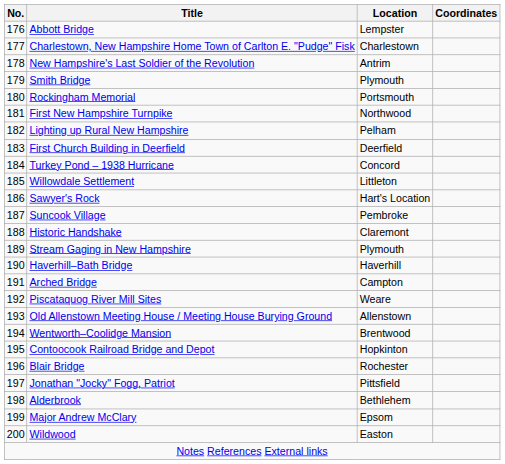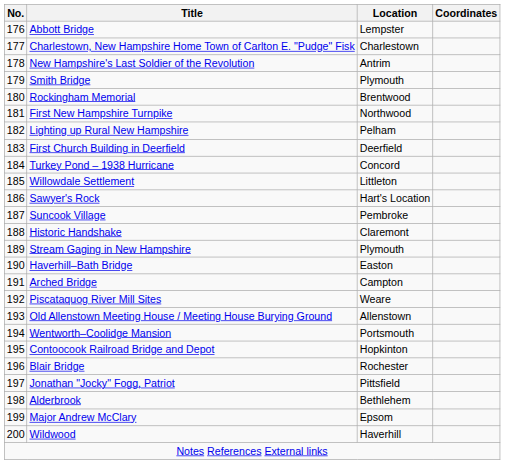 <table class="wikitable" style="text-align:left; font-size: 95%;">
 <tr>
 <th>No.</th>
 <th>Title</th>
 <th>Location</th>
 <th>Coordinates</th>
 </tr>
 <tr>
 <td>176</td>
 <td><a href='#'>Abbott Bridge</a></td>
 <td>Lempster</td>
 <td></td>
 </tr>
 <tr>
 <td>177</td>
 <td><a href='#'>Charlestown, New Hampshire Home Town of Carlton E. "Pudge" Fisk</a></td>
 <td>Charlestown</td>
 <td></td>
 </tr>
 <tr>
 <td>178</td>
 <td><a href='#'>New Hampshire's Last Soldier of the Revolution</a></td>
 <td>Antrim</td>
 <td></td>
 </tr>
 <tr>
 <td>179</td>
 <td><a href='#'>Smith Bridge</a></td>
 <td>Plymouth</td>
 <td></td>
 </tr>
 <tr>
 <td>180</td>
 <td><a href='#'>Rockingham Memorial</a></td>
-<td>Portsmouth</td>
+<td>Brentwood</td>
 <td></td>
 </tr>
 <tr>
 <td>181</td>
 <td><a href='#'>First New Hampshire Turnpike</a></td>
 <td>Northwood</td>
 <td></td>
 </tr>
 <tr>
 <td>182</td>
 <td><a href='#'>Lighting up Rural New Hampshire</a></td>
 <td>Pelham</td>
 <td></td>
 </tr>
 <tr>
 <td>183</td>
 <td><a href='#'>First Church Building in Deerfield</a></td>
 <td>Deerfield</td>
 <td></td>
 </tr>
 <tr>
 <td>184</td>
 <td><a href='#'>Turkey Pond – 1938 Hurricane</a></td>
 <td>Concord</td>
 <td></td>
 </tr>
 <tr>
 <td>185</td>
 <td><a href='#'>Willowdale Settlement</a></td>
 <td>Littleton</td>
 <td></td>
 </tr>
 <tr>
 <td>186</td>
 <td><a href='#'>Sawyer's Rock</a></td>
 <td>Hart's Location</td>
 <td></td>
 </tr>
 <tr>
 <td>187</td>
 <td><a href='#'>Suncook Village</a></td>
 <td>Pembroke</td>
 <td></td>
 </tr>
 <tr>
 <td>188</td>
 <td><a href='#'>Historic Handshake</a></td>
 <td>Claremont</td>
 <td></td>
 </tr>
 <tr>
 <td>189</td>
 <td><a href='#'>Stream Gaging in New Hampshire</a></td>
 <td>Plymouth</td>
 <td></td>
 </tr>
 <tr>
 <td>190</td>
 <td><a href='#'>Haverhill–Bath Bridge</a></td>
-<td>Haverhill</td>
+<td>Easton</td>
 <td></td>
 </tr>
 <tr>
 <td>191</td>
 <td><a href='#'>Arched Bridge</a></td>
 <td>Campton</td>
 <td></td>
 </tr>
 <tr>
 <td>192</td>
 <td><a href='#'>Piscataquog River Mill Sites</a></td>
 <td>Weare</td>
 <td></td>
 </tr>
 <tr>
 <td>193</td>
 <td><a href='#'>Old Allenstown Meeting House / Meeting House Burying Ground</a></td>
 <td>Allenstown</td>
 <td></td>
 </tr>
 <tr>
 <td>194</td>
 <td><a href='#'>Wentworth–Coolidge Mansion</a></td>
-<td>Brentwood</td>
+<td>Portsmouth</td>
 <td></td>
 </tr>
 <tr>
 <td>195</td>
 <td><a href='#'>Contoocook Railroad Bridge and Depot</a></td>
 <td>Hopkinton</td>
 <td></td>
 </tr>
 <tr>
 <td>196</td>
 <td><a href='#'>Blair Bridge</a></td>
 <td>Rochester</td>
 <td></td>
 </tr>
 <tr>
 <td>197</td>
 <td><a href='#'>Jonathan "Jocky" Fogg, Patriot</a></td>
 <td>Pittsfield</td>
 <td></td>
 </tr>
 <tr>
 <td>198</td>
 <td><a href='#'>Alderbrook</a></td>
 <td>Bethlehem</td>
 <td></td>
 </tr>
 <tr>
 <td>199</td>
 <td><a href='#'>Major Andrew McClary</a></td>
 <td>Epsom</td>
 <td></td>
 </tr>
 <tr>
 <td>200</td>
 <td><a href='#'>Wildwood</a></td>
-<td>Easton</td>
+<td>Haverhill</td>
 <td></td>
 </tr>
 <tr>
 <td colspan=4 align=center><a href='#'>Notes</a>  <a href='#'>References</a>  <a href='#'>External links</a></td>
 </tr>
 </table>
